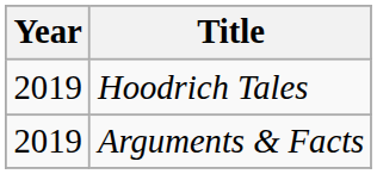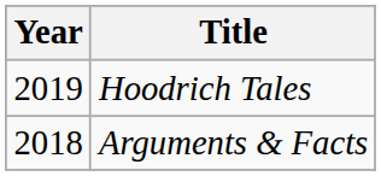 <table class="wikitable">
 <tr>
 <th>Year</th>
 <th>Title</th>
 </tr>
 <tr>
 <td>2019</td>
 <td><em>Hoodrich Tales</em></td>
 </tr>
 <tr>
-<td>2019</td>
+<td>2018</td>
 <td><em>Arguments & Facts</em></td>
 </tr>
 </table>
